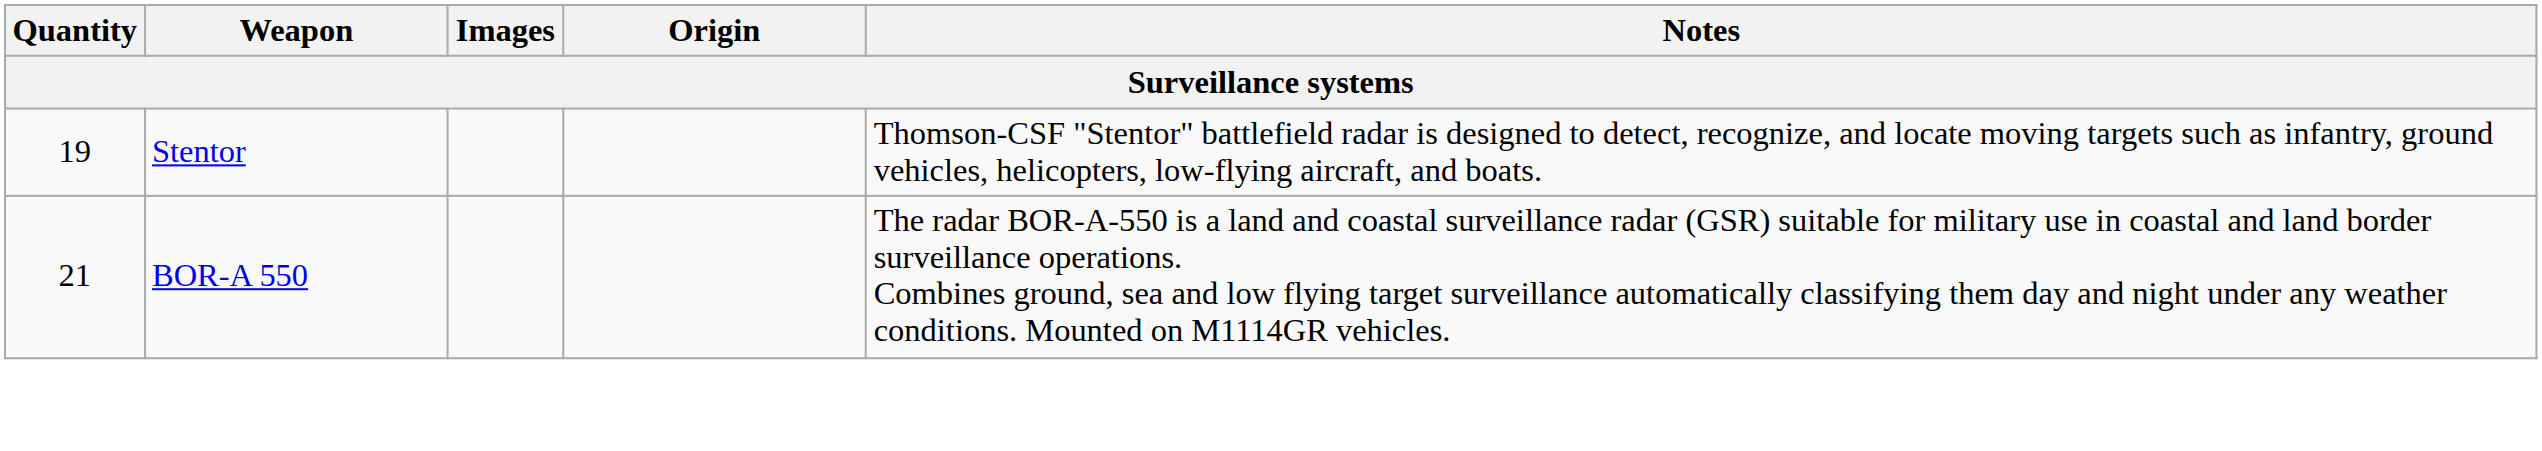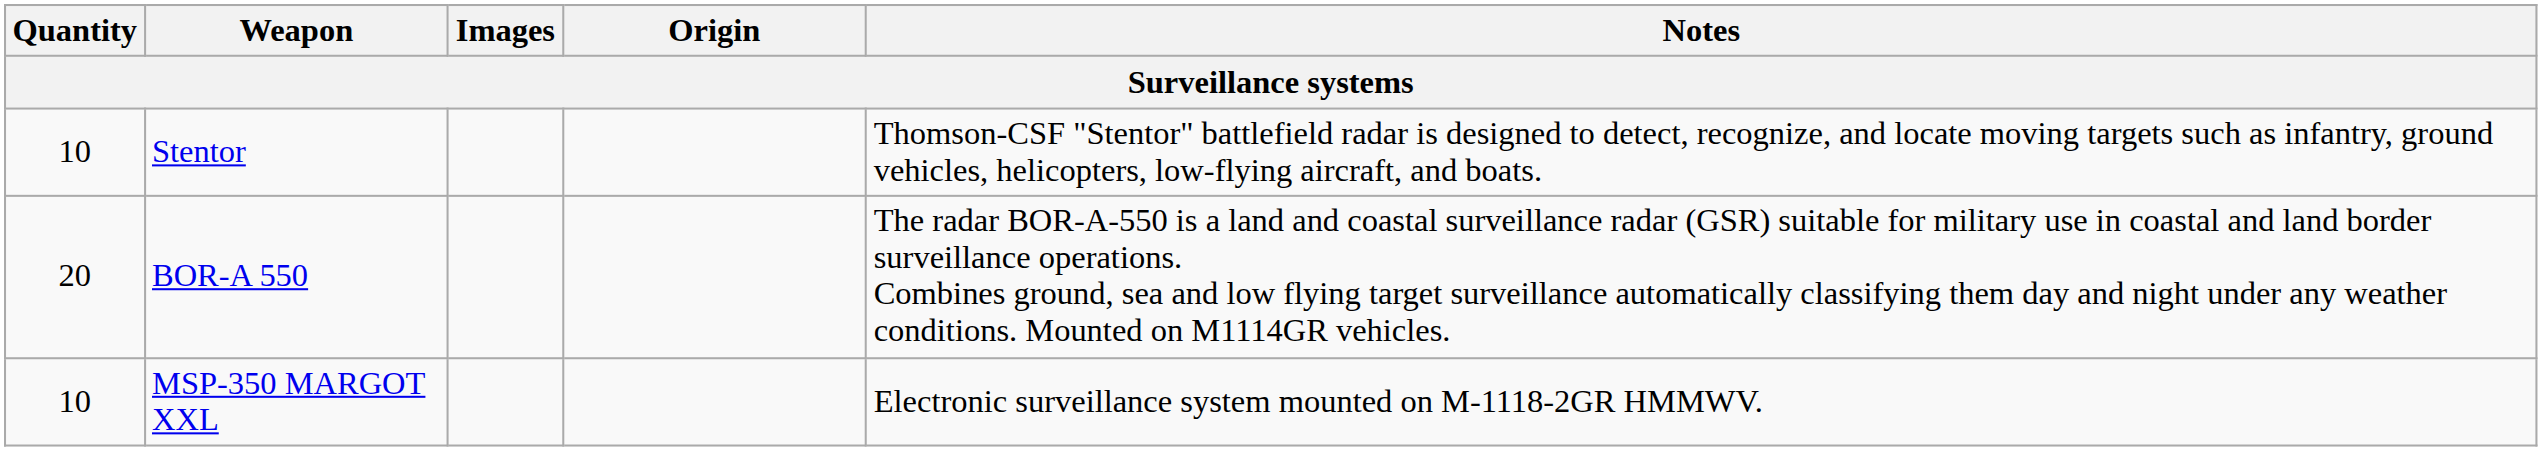 <table class="wikitable">
 <tr>
 <th>Quantity</th>
 <th>Weapon</th>
 <th>Images</th>
 <th>Origin</th>
 <th>Notes</th>
 </tr>
 <tr>
 <th colspan="5">Surveillance systems</th>
 </tr>
 <tr>
-<td align="center">19</td>
+<td align="center">10</td>
 <td style="text-align:left; width:12%"><a href='#'>Stentor</a></td>
 <td></td>
 <td style="text-align:left; width:12%"></td>
 <td>Thomson-CSF "Stentor" battlefield radar is designed to detect, recognize, and locate moving targets such as infantry, ground vehicles, helicopters, low-flying aircraft, and boats.</td>
 </tr>
 <tr>
-<td align="center">21</td>
+<td align="center">20</td>
 <td><a href='#'>BOR-A 550</a></td>
 <td></td>
 <td></td>
 <td>The radar BOR-A-550 is a land and coastal surveillance radar (GSR) suitable for military use in coastal and land border surveillance operations.<br>Combines ground, sea and low flying target surveillance automatically classifying them day and night under any weather conditions. Mounted on M1114GR vehicles.</td>
 </tr>
+<tr>
+<td align="center">10</td>
+<td><a href='#'>MSP-350 MARGOT XXL</a></td>
+<td></td>
+<td></td>
+<td>Electronic surveillance system mounted on M-1118-2GR HMMWV.</td>
+</tr>
 </table>
